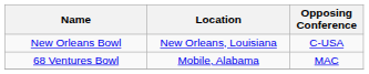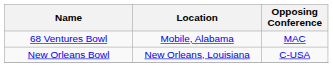 <table class=wikitable style="text-align:center">
 <tr>
 <th width=200>Name</th>
 <th width=200>Location</th>
 <th width=100>Opposing Conference</th>
 </tr>
 <tr>
+<td><a href='#'>68 Ventures Bowl</a></td>
+<td><a href='#'>Mobile, Alabama</a></td>
+<td><a href='#'>MAC</a></td>
+</tr>
+<tr>
 <td><a href='#'>New Orleans Bowl</a></td>
 <td><a href='#'>New Orleans, Louisiana</a></td>
 <td><a href='#'>C-USA</a></td>
 </tr>
 <tr>
-<td><a href='#'>68 Ventures Bowl</a></td>
-<td><a href='#'>Mobile, Alabama</a></td>
-<td><a href='#'>MAC</a></td>
-</tr>
-<tr>
 </tr>
 </table>
